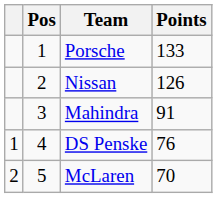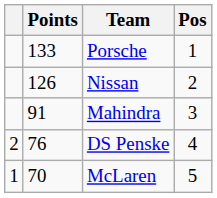 <table class="wikitable" style="font-size: 85%;">
 <tr>
 <th></th>
+<th>Points</th>
+<th>Team</th>
 <th>Pos</th>
-<th>Team</th>
-<th>Points</th>
 </tr>
 <tr>
 <td align="left"></td>
+<td align="left">133</td>
+<td> <a href='#'>Porsche</a></td>
 <td align="center">1</td>
-<td> <a href='#'>Porsche</a></td>
-<td align="left">133</td>
 </tr>
 <tr>
 <td align="left"></td>
+<td align="left">126</td>
+<td> <a href='#'>Nissan</a></td>
 <td align="center">2</td>
-<td> <a href='#'>Nissan</a></td>
-<td align="left">126</td>
 </tr>
 <tr>
 <td align="left"></td>
+<td align="left">91</td>
+<td> <a href='#'>Mahindra</a></td>
 <td align="center">3</td>
-<td> <a href='#'>Mahindra</a></td>
-<td align="left">91</td>
+</tr>
+<tr>
+<td align="left"> 2</td>
+<td align="left">76</td>
+<td> <a href='#'>DS Penske</a></td>
+<td align="center">4</td>
 </tr>
 <tr>
 <td align="left"> 1</td>
-<td align="center">4</td>
-<td> <a href='#'>DS Penske</a></td>
-<td align="left">76</td>
-</tr>
-<tr>
-<td align="left"> 2</td>
+<td align="left">70</td>
+<td> <a href='#'>McLaren</a></td>
 <td align="center">5</td>
-<td> <a href='#'>McLaren</a></td>
-<td align="left">70</td>
 </tr>
 </table>
